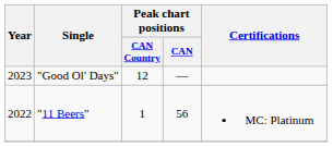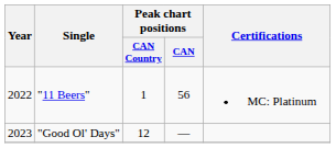 <table class="wikitable" style="text-align:center;">
 <tr>
 <th rowspan="2">Year</th>
 <th rowspan="2">Single</th>
 <th colspan="2">Peak chart<br>positions</th>
 <th rowspan="2" style="width:10em;"><a href='#'>Certifications</a></th>
 </tr>
 <tr style="font-size:smaller;">
 <th width="45"><a href='#'>CAN Country</a><br></th>
 <th width="45"><a href='#'>CAN</a><br></th>
 </tr>
 <tr>
+<td>2022</td>
+<td align="left">"<a href='#'>11 Beers</a>"</td>
+<td>1</td>
+<td>56</td>
+<td><br><ul><li>MC: Platinum</li></ul></td>
+</tr>
+<tr>
 <td>2023</td>
 <td align="left">"Good Ol' Days"</td>
 <td>12</td>
 <td>—</td>
 <td></td>
 </tr>
 <tr>
-<td>2022</td>
-<td align="left">"<a href='#'>11 Beers</a>"</td>
-<td>1</td>
-<td>56</td>
-<td><br><ul><li>MC: Platinum</li></ul></td>
-</tr>
-<tr>
 </tr>
 </table>
